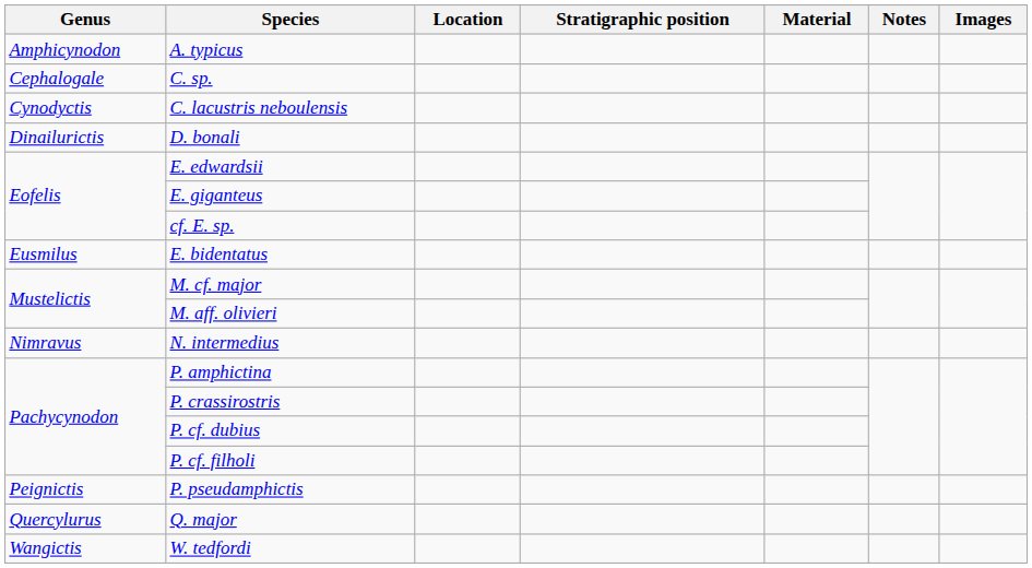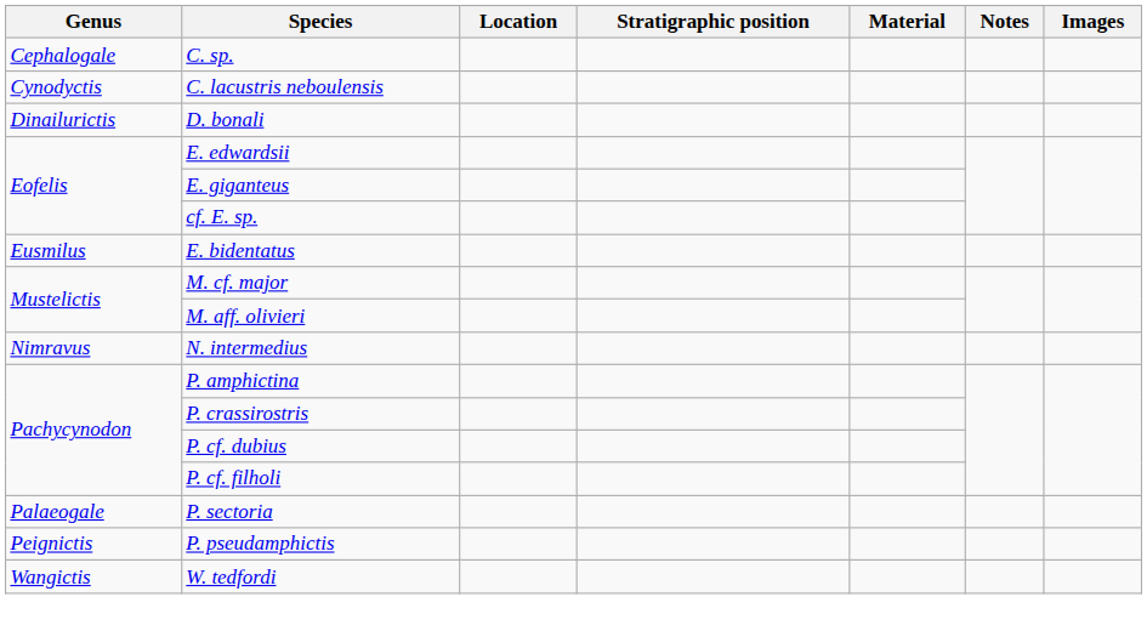 <table class="wikitable sortable"  style="margin:auto; width:100%;">
 <tr>
 <th>Genus</th>
 <th>Species</th>
 <th>Location</th>
 <th>Stratigraphic position</th>
 <th>Material</th>
 <th>Notes</th>
 <th>Images</th>
-</tr>
-<tr>
-<td><em><a href='#'>Amphicynodon</a></em></td>
-<td><em><a href='#'>A. typicus</a></em></td>
-<td></td>
-<td></td>
-<td></td>
-<td></td>
-<td></td>
 </tr>
 <tr>
 <td><em><a href='#'>Cephalogale</a></em></td>
 <td><em><a href='#'>C. sp.</a></em></td>
 <td></td>
 <td></td>
 <td></td>
 <td></td>
 <td></td>
 </tr>
 <tr>
 <td><em><a href='#'>Cynodyctis</a></em></td>
 <td><em><a href='#'>C. lacustris neboulensis</a></em></td>
 <td></td>
 <td></td>
 <td></td>
 <td></td>
 <td></td>
 </tr>
 <tr>
 <td><em><a href='#'>Dinailurictis</a></em></td>
 <td><em><a href='#'>D. bonali</a></em></td>
 <td></td>
 <td></td>
 <td></td>
 <td></td>
 <td></td>
 </tr>
 <tr>
 <td rowspan = "3"><em><a href='#'>Eofelis</a></em></td>
 <td><em><a href='#'>E. edwardsii</a></em></td>
 <td></td>
 <td></td>
 <td></td>
 <td rowspan = "3"></td>
 <td rowspan = "3"></td>
 </tr>
 <tr>
 <td><em><a href='#'>E. giganteus</a></em></td>
 <td></td>
 <td></td>
 <td></td>
 </tr>
 <tr>
 <td><em><a href='#'>cf. E. sp.</a></em></td>
 <td></td>
 <td></td>
 <td></td>
 </tr>
 <tr>
 <td><em><a href='#'>Eusmilus</a></em></td>
 <td><em><a href='#'>E. bidentatus</a></em></td>
 <td></td>
 <td></td>
 <td></td>
 <td></td>
 <td></td>
 </tr>
 <tr>
 <td rowspan = "2"><em><a href='#'>Mustelictis</a></em></td>
 <td><em><a href='#'>M. cf. major</a></em></td>
 <td></td>
 <td></td>
 <td></td>
 <td rowspan = "2"></td>
 <td rowspan = "2"></td>
 </tr>
 <tr>
 <td><em><a href='#'>M. aff. olivieri</a></em></td>
 <td></td>
 <td></td>
 <td></td>
 </tr>
 <tr>
 <td><em><a href='#'>Nimravus</a></em></td>
 <td><em><a href='#'>N. intermedius</a></em></td>
 <td></td>
 <td></td>
 <td></td>
 <td></td>
 <td></td>
 </tr>
 <tr>
 <td rowspan = "4"><em><a href='#'>Pachycynodon</a></em></td>
 <td><em><a href='#'>P. amphictina</a></em></td>
 <td></td>
 <td></td>
 <td></td>
 <td rowspan = "4"></td>
 <td rowspan = "4"></td>
 </tr>
 <tr>
 <td><em><a href='#'>P. crassirostris</a></em></td>
 <td></td>
 <td></td>
 <td></td>
 </tr>
 <tr>
 <td><em><a href='#'>P. cf. dubius</a></em></td>
 <td></td>
 <td></td>
 <td></td>
 </tr>
 <tr>
 <td><em><a href='#'>P. cf. filholi</a></em></td>
 <td></td>
 <td></td>
 <td></td>
 </tr>
 <tr>
-<td><em><a href='#'>Peignictis</a></em></td>
-<td><em><a href='#'>P. pseudamphictis</a></em></td>
+<td><em><a href='#'>Palaeogale</a></em></td>
+<td><em><a href='#'>P. sectoria</a></em></td>
 <td></td>
 <td></td>
 <td></td>
 <td></td>
 <td></td>
 </tr>
 <tr>
-<td><em><a href='#'>Quercylurus</a></em></td>
-<td><em><a href='#'>Q. major</a></em></td>
+<td><em><a href='#'>Peignictis</a></em></td>
+<td><em><a href='#'>P. pseudamphictis</a></em></td>
 <td></td>
 <td></td>
 <td></td>
 <td></td>
 <td></td>
 </tr>
 <tr>
 <td><em><a href='#'>Wangictis</a></em></td>
 <td><em><a href='#'>W. tedfordi</a></em></td>
 <td></td>
 <td></td>
 <td></td>
 <td></td>
 <td></td>
 </tr>
 </table>
